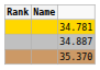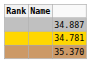 <table class="wikitable">
 <tr>
 <th>Rank</th>
 <th>Name</th>
 </tr>
+<tr style="background:silver;">
+<td></td>
+<td></td>
+<td>34.887</td>
+</tr>
 <tr style="background:gold;">
 <td></td>
 <td></td>
 <td>34.781</td>
-</tr>
-<tr style="background:silver;">
-<td></td>
-<td></td>
-<td>34.887</td>
 </tr>
 <tr style="background:#cc9966;">
 <td></td>
 <td></td>
 <td>35.370</td>
 </tr>
 </table>
